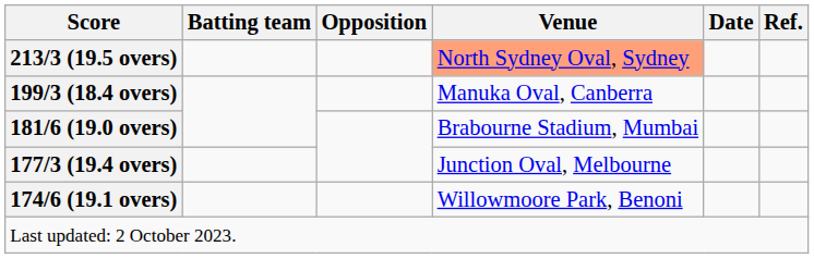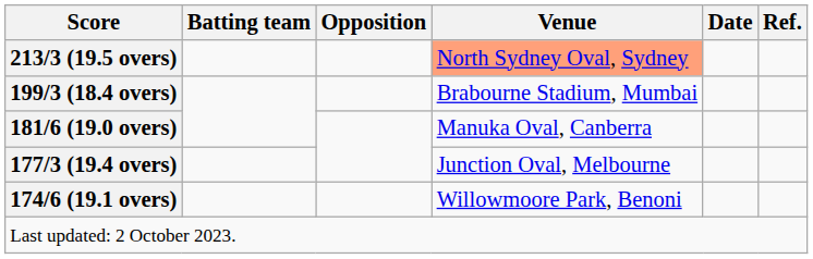 <table class="wikitable">
 <tr>
 <th scope="col">Score</th>
 <th scope="col">Batting team</th>
 <th scope="col">Opposition</th>
 <th scope="col">Venue</th>
 <th scope="col">Date</th>
 <th scope="col">Ref.</th>
 </tr>
 <tr>
 <th scope="row">213/3 (19.5 overs)</th>
 <td></td>
 <td></td>
 <td style="background: lightsalmon;"><a href='#'>North Sydney Oval</a>, <a href='#'>Sydney</a></td>
 <td></td>
 <td></td>
 </tr>
 <tr>
 <th scope="row">199/3 (18.4 overs)</th>
 <td rowspan=2></td>
 <td></td>
-<td><a href='#'>Manuka Oval</a>, <a href='#'>Canberra</a></td>
+<td><a href='#'>Brabourne Stadium</a>, <a href='#'>Mumbai</a></td>
 <td></td>
 <td></td>
 </tr>
 <tr>
 <th scope="row">181/6 (19.0 overs)</th>
 <td rowspan=2></td>
-<td><a href='#'>Brabourne Stadium</a>, <a href='#'>Mumbai</a></td>
+<td><a href='#'>Manuka Oval</a>, <a href='#'>Canberra</a></td>
 <td></td>
 <td></td>
 </tr>
 <tr>
 <th scope="row">177/3 (19.4 overs)</th>
 <td></td>
 <td><a href='#'>Junction Oval</a>, <a href='#'>Melbourne</a></td>
 <td></td>
 <td></td>
 </tr>
 <tr>
 <th scope="row">174/6 (19.1 overs)</th>
 <td></td>
 <td></td>
 <td><a href='#'>Willowmoore Park</a>, <a href='#'>Benoni</a></td>
 <td></td>
 <td></td>
 </tr>
 <tr>
 <td scope="row" colspan=6><small>Last updated: 2 October 2023.</small></td>
 </tr>
 </table>
